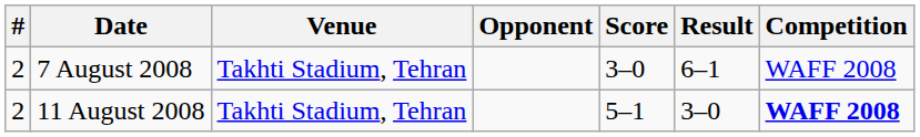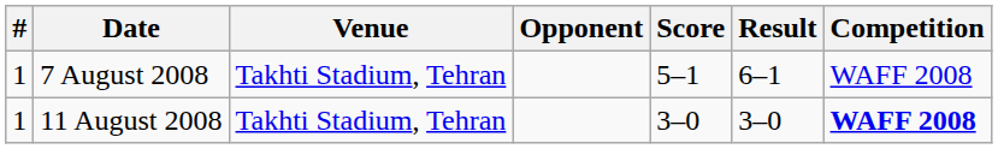 <table class="wikitable">
 <tr>
 <th>#</th>
 <th>Date</th>
 <th>Venue</th>
 <th>Opponent</th>
 <th>Score</th>
 <th>Result</th>
 <th>Competition</th>
 </tr>
 <tr>
-<td>2</td>
+<td>1</td>
 <td>7 August 2008</td>
 <td><a href='#'>Takhti Stadium</a>, <a href='#'>Tehran</a></td>
 <td></td>
-<td>3–0</td>
+<td>5–1</td>
 <td>6–1</td>
 <td><a href='#'>WAFF 2008</a></td>
 </tr>
 <tr>
-<td>2</td>
+<td>1</td>
 <td>11 August 2008</td>
 <td><a href='#'>Takhti Stadium</a>, <a href='#'>Tehran</a></td>
 <td></td>
-<td>5–1</td>
+<td>3–0</td>
 <td>3–0</td>
 <td><strong><a href='#'>WAFF 2008</a></strong></td>
 </tr>
 </table>
